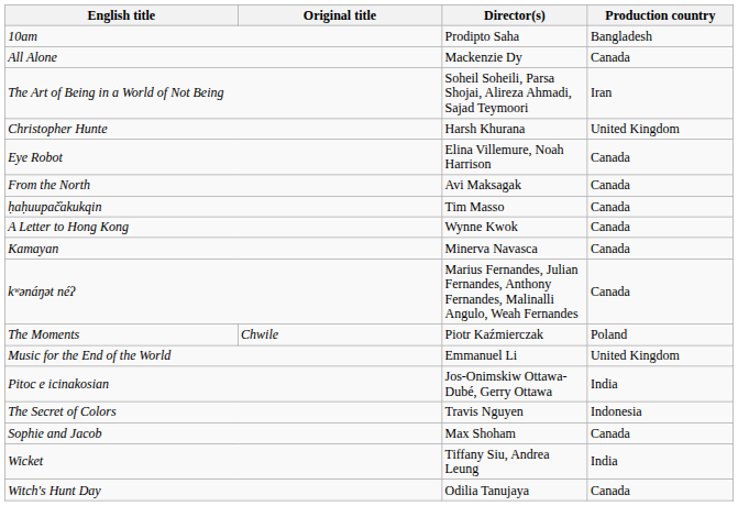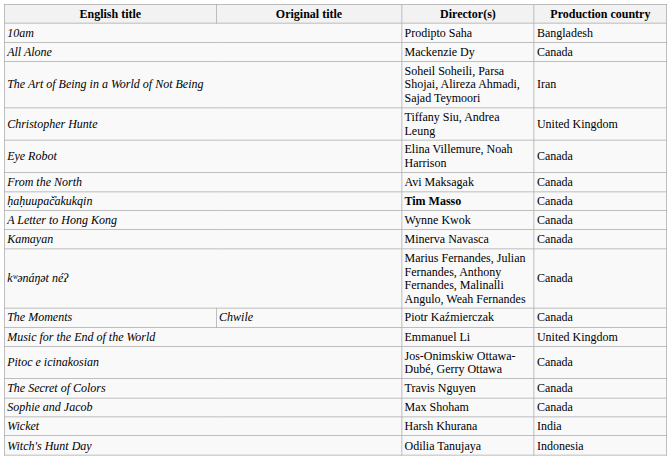 <table class="sortable wikitable" width="100%" cellpadding="5">
 <tr>
 <th scope="col" width="32%">English title</th>
 <th scope="col" width="28%">Original title</th>
 <th scope="col" width="20%">Director(s)</th>
 <th scope="col" width="20%">Production country</th>
 </tr>
 <tr>
 <td colspan=2><em>10am</em></td>
 <td>Prodipto Saha</td>
 <td>Bangladesh</td>
 </tr>
 <tr>
 <td colspan=2><em>All Alone</em></td>
 <td>Mackenzie Dy</td>
 <td>Canada</td>
 </tr>
 <tr>
 <td colspan=2><em>The Art of Being in a World of Not Being</em></td>
 <td>Soheil Soheili, Parsa Shojai, Alireza Ahmadi, Sajad Teymoori</td>
 <td>Iran</td>
 </tr>
 <tr>
 <td colspan=2><em>Christopher Hunte</em></td>
-<td>Harsh Khurana</td>
+<td>Tiffany Siu, Andrea Leung</td>
 <td>United Kingdom</td>
 </tr>
 <tr>
 <td colspan=2><em>Eye Robot</em></td>
 <td>Elina Villemure, Noah Harrison</td>
 <td>Canada</td>
 </tr>
 <tr>
 <td colspan=2><em>From the North</em></td>
 <td>Avi Maksagak</td>
 <td>Canada</td>
 </tr>
 <tr>
 <td colspan=2><em>ḥaḥuupač̓akukqin</em></td>
-<td>Tim Masso</td>
+<td><strong>Tim Masso</strong></td>
 <td>Canada</td>
 </tr>
 <tr>
 <td colspan=2><em>A Letter to Hong Kong</em></td>
 <td>Wynne Kwok</td>
 <td>Canada</td>
 </tr>
 <tr>
 <td colspan=2><em>Kamayan</em></td>
 <td>Minerva Navasca</td>
 <td>Canada</td>
 </tr>
 <tr>
 <td colspan=2><em>kʷənáŋət néʔ</em></td>
 <td>Marius Fernandes, Julian Fernandes, Anthony Fernandes, Malinalli Angulo, Weah Fernandes</td>
 <td>Canada</td>
 </tr>
 <tr>
 <td><em>The Moments</em></td>
 <td><em>Chwile</em></td>
 <td>Piotr Kaźmierczak</td>
-<td>Poland</td>
+<td>Canada</td>
 </tr>
 <tr>
 <td colspan=2><em>Music for the End of the World</em></td>
 <td>Emmanuel Li</td>
 <td>United Kingdom</td>
 </tr>
 <tr>
 <td colspan=2><em>Pitoc e icinakosian</em></td>
 <td>Jos-Onimskiw Ottawa-Dubé, Gerry Ottawa</td>
-<td>India</td>
+<td>Canada</td>
 </tr>
 <tr>
 <td colspan=2><em>The Secret of Colors</em></td>
 <td>Travis Nguyen</td>
-<td>Indonesia</td>
+<td>Canada</td>
 </tr>
 <tr>
 <td colspan=2><em>Sophie and Jacob</em></td>
 <td>Max Shoham</td>
 <td>Canada</td>
 </tr>
 <tr>
 <td colspan=2><em>Wicket</em></td>
-<td>Tiffany Siu, Andrea Leung</td>
+<td>Harsh Khurana</td>
 <td>India</td>
 </tr>
 <tr>
 <td colspan=2><em>Witch's Hunt Day</em></td>
 <td>Odilia Tanujaya</td>
-<td>Canada</td>
+<td>Indonesia</td>
 </tr>
 </table>
